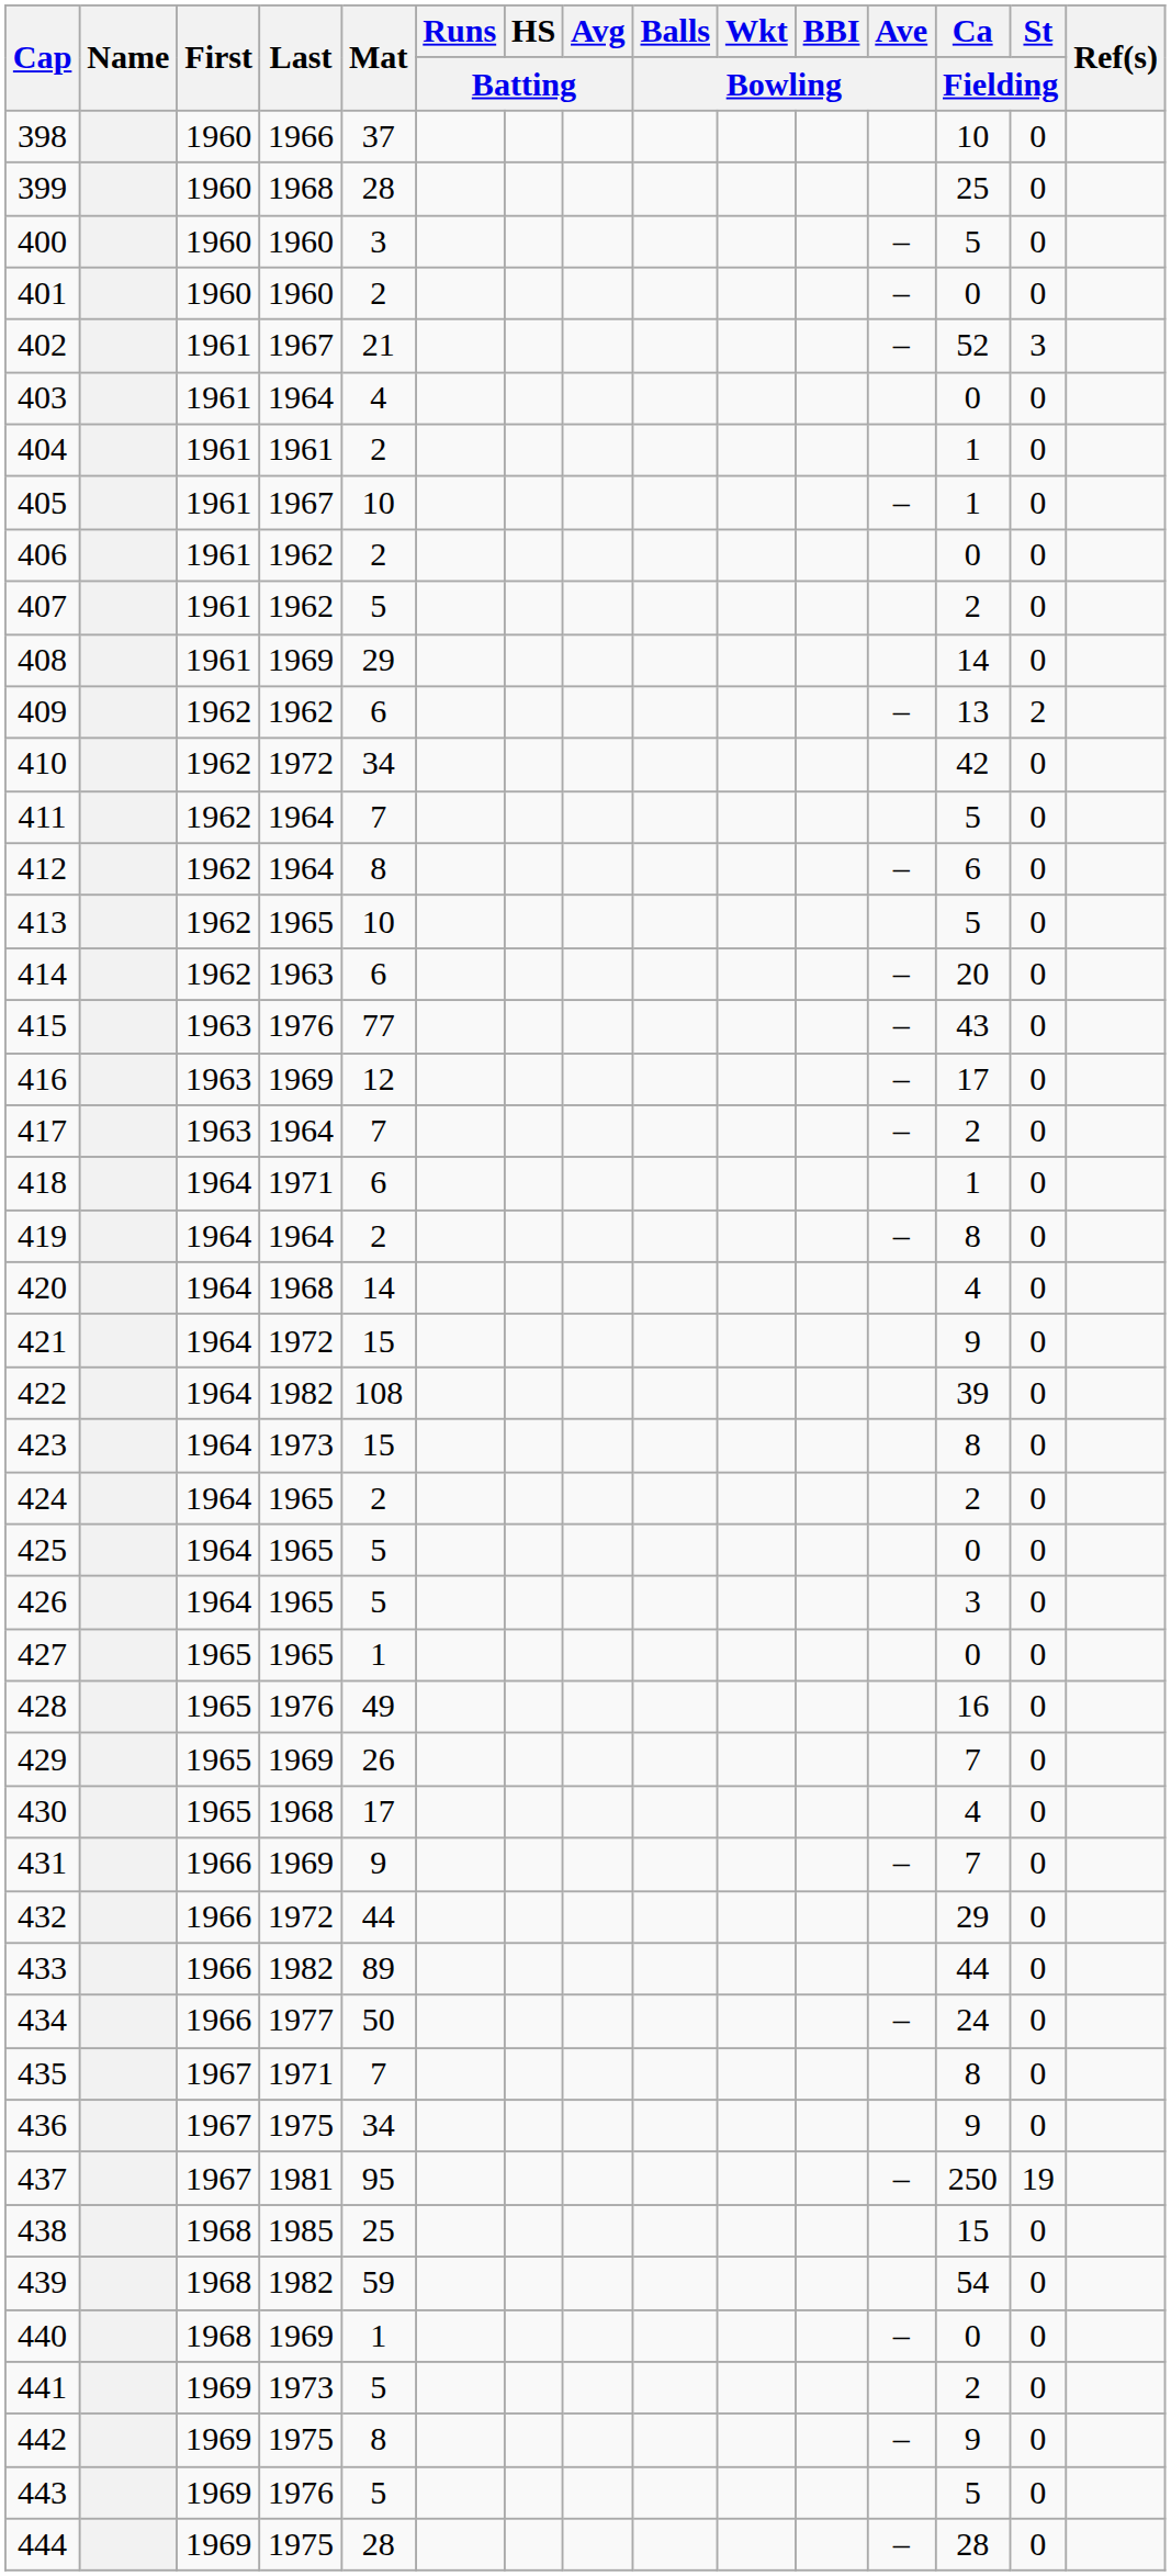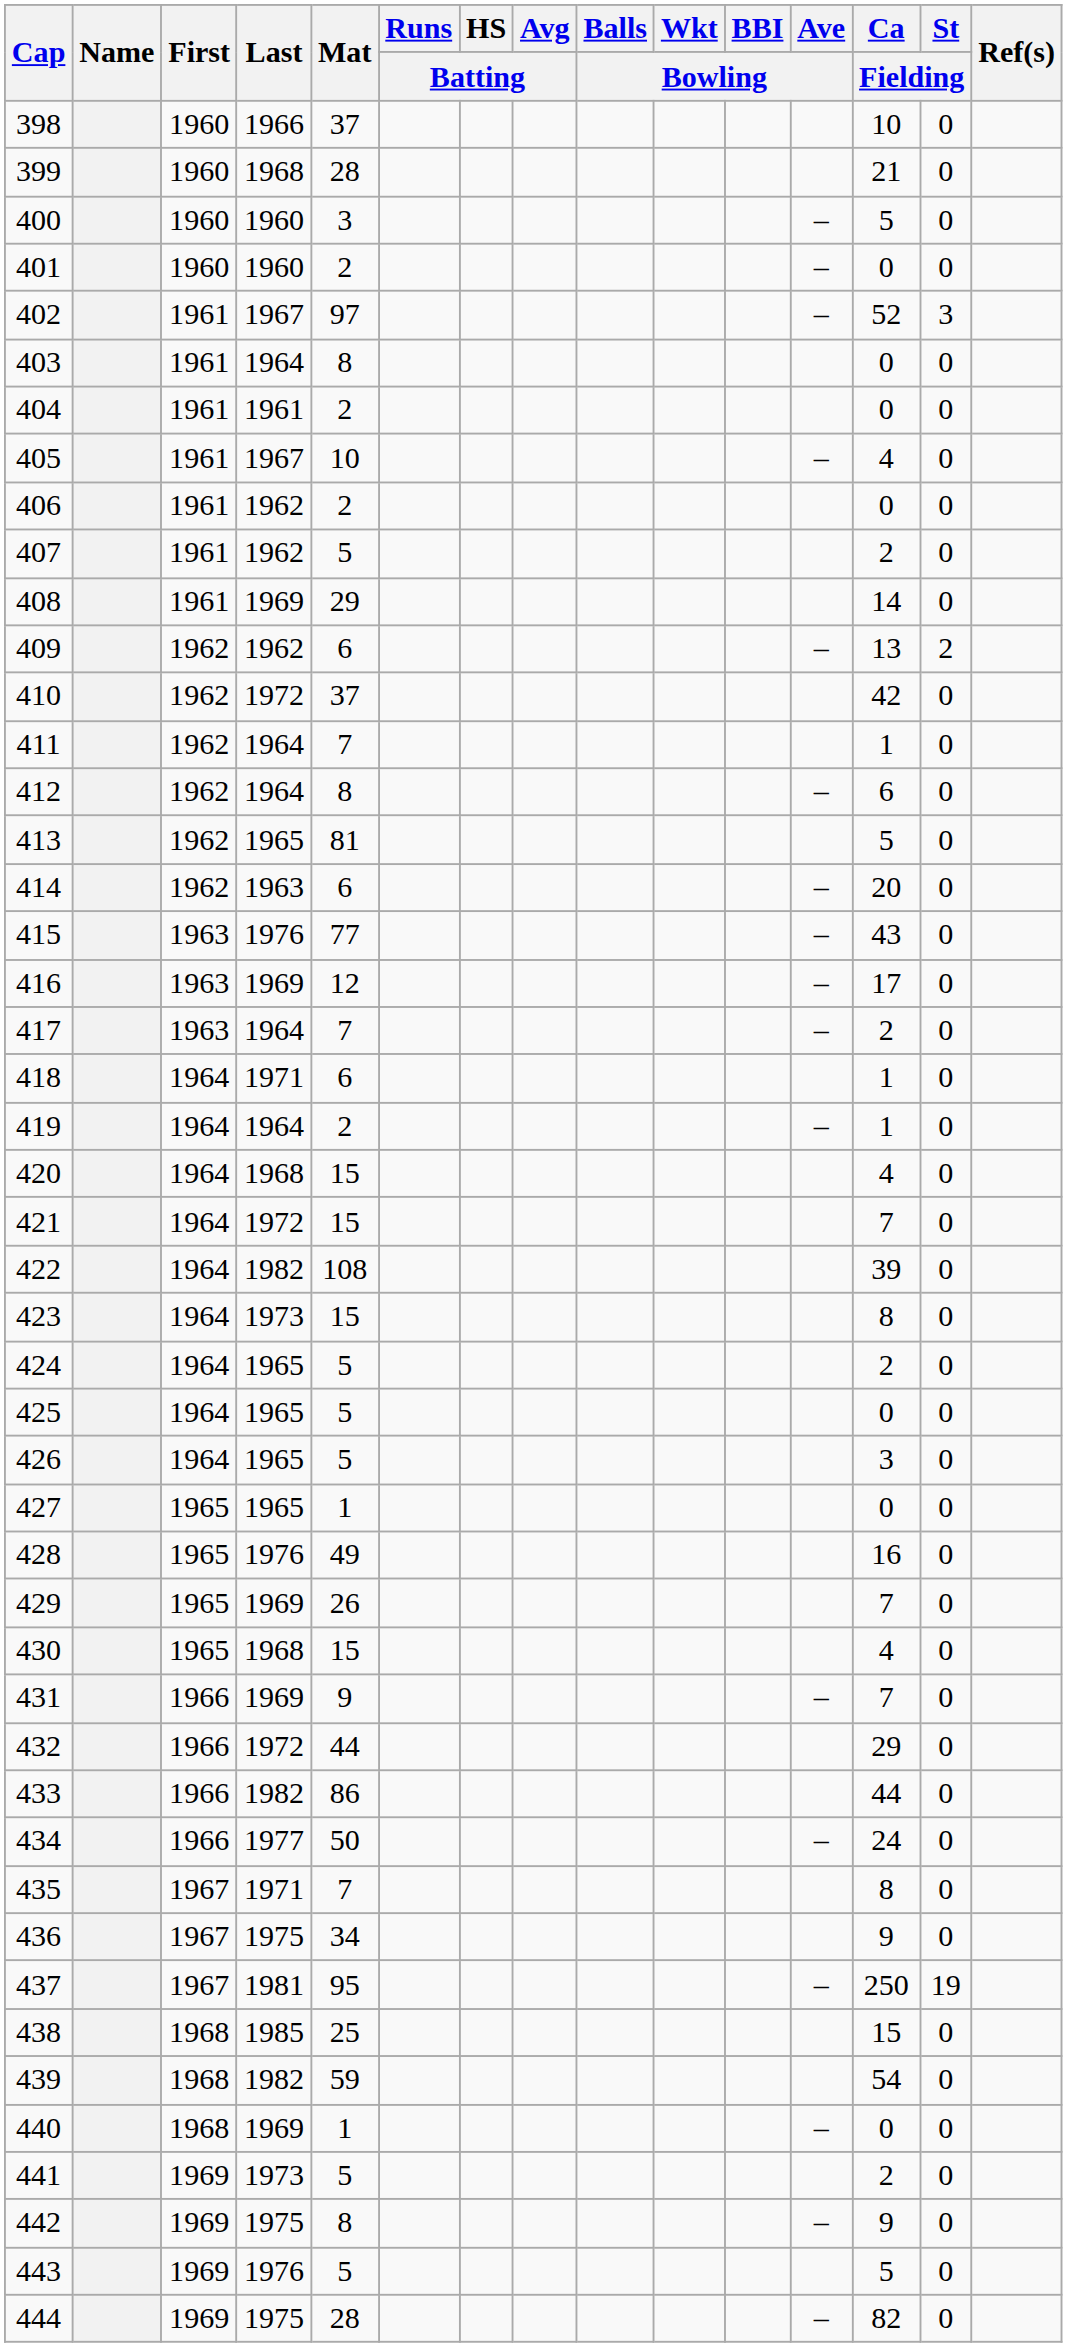 <table class="wikitable sortable plainrowheaders">
 <tr align="center">
 <th scope="col" rowspan="2"><a href='#'>Cap</a></th>
 <th scope="col" rowspan="2">Name</th>
 <th scope="col" rowspan="2">First</th>
 <th scope="col" rowspan="2">Last</th>
 <th scope="col" rowspan="2">Mat</th>
 <th scope="col"><a href='#'>Runs</a></th>
 <th scope="col">HS</th>
 <th scope="col"><a href='#'>Avg</a></th>
 <th scope="col"><a href='#'>Balls</a></th>
 <th scope="col"><a href='#'>Wkt</a></th>
 <th scope="col"><a href='#'>BBI</a></th>
 <th scope="col"><a href='#'>Ave</a></th>
 <th scope="col"><a href='#'>Ca</a></th>
 <th scope="col"><a href='#'>St</a></th>
 <th scope="col" rowspan=2 class="unsortable">Ref(s)</th>
 </tr>
 <tr class="unsortable">
 <th scope="col" colspan=3><a href='#'>Batting</a></th>
 <th scope="col" colspan=4><a href='#'>Bowling</a></th>
 <th scope="col" colspan=2><a href='#'>Fielding</a></th>
 </tr>
 <tr align="center">
 <td>398</td>
 <th scope="row"></th>
 <td>1960</td>
 <td>1966</td>
 <td>37</td>
 <td></td>
 <td></td>
 <td></td>
 <td></td>
 <td></td>
 <td></td>
 <td></td>
 <td>10</td>
 <td>0</td>
 <td></td>
 </tr>
 <tr align="center">
 <td>399</td>
 <th scope="row"></th>
 <td>1960</td>
 <td>1968</td>
 <td>28</td>
 <td></td>
 <td></td>
 <td></td>
 <td></td>
 <td></td>
 <td></td>
 <td></td>
-<td>25</td>
+<td>21</td>
 <td>0</td>
 <td></td>
 </tr>
 <tr align="center">
 <td>400</td>
 <th scope="row"></th>
 <td>1960</td>
 <td>1960</td>
 <td>3</td>
 <td></td>
 <td></td>
 <td></td>
 <td></td>
 <td></td>
 <td></td>
 <td>–</td>
 <td>5</td>
 <td>0</td>
 <td></td>
 </tr>
 <tr align="center">
 <td>401</td>
 <th scope="row"></th>
 <td>1960</td>
 <td>1960</td>
 <td>2</td>
 <td></td>
 <td></td>
 <td></td>
 <td></td>
 <td></td>
 <td></td>
 <td>–</td>
 <td>0</td>
 <td>0</td>
 <td></td>
 </tr>
 <tr align="center">
 <td>402</td>
 <th scope="row"> </th>
 <td>1961</td>
 <td>1967</td>
-<td>21</td>
+<td>97</td>
 <td></td>
 <td></td>
 <td></td>
 <td></td>
 <td></td>
 <td></td>
 <td>–</td>
 <td>52</td>
 <td>3</td>
 <td></td>
 </tr>
 <tr align="center">
 <td>403</td>
 <th scope="row"></th>
 <td>1961</td>
 <td>1964</td>
-<td>4</td>
+<td>8</td>
 <td></td>
 <td></td>
 <td></td>
 <td></td>
 <td></td>
 <td></td>
 <td></td>
 <td>0</td>
 <td>0</td>
 <td></td>
 </tr>
 <tr align="center">
 <td>404</td>
 <th scope="row"></th>
 <td>1961</td>
 <td>1961</td>
 <td>2</td>
 <td></td>
 <td></td>
 <td></td>
 <td></td>
 <td></td>
 <td></td>
 <td></td>
-<td>1</td>
+<td>0</td>
 <td>0</td>
 <td></td>
 </tr>
 <tr align="center">
 <td>405</td>
 <th scope="row"></th>
 <td>1961</td>
 <td>1967</td>
 <td>10</td>
 <td></td>
 <td></td>
 <td></td>
 <td></td>
 <td></td>
 <td></td>
 <td>–</td>
-<td>1</td>
+<td>4</td>
 <td>0</td>
 <td></td>
 </tr>
 <tr align="center">
 <td>406</td>
 <th scope="row"></th>
 <td>1961</td>
 <td>1962</td>
 <td>2</td>
 <td></td>
 <td></td>
 <td></td>
 <td></td>
 <td></td>
 <td></td>
 <td></td>
 <td>0</td>
 <td>0</td>
 <td></td>
 </tr>
 <tr align="center">
 <td>407</td>
 <th scope="row"></th>
 <td>1961</td>
 <td>1962</td>
 <td>5</td>
 <td></td>
 <td></td>
 <td></td>
 <td></td>
 <td></td>
 <td></td>
 <td></td>
 <td>2</td>
 <td>0</td>
 <td></td>
 </tr>
 <tr align="center">
 <td>408</td>
 <th scope="row"></th>
 <td>1961</td>
 <td>1969</td>
 <td>29</td>
 <td></td>
 <td></td>
 <td></td>
 <td></td>
 <td></td>
 <td></td>
 <td></td>
 <td>14</td>
 <td>0</td>
 <td></td>
 </tr>
 <tr align="center">
 <td>409</td>
 <th scope="row"> </th>
 <td>1962</td>
 <td>1962</td>
 <td>6</td>
 <td></td>
 <td></td>
 <td></td>
 <td></td>
 <td></td>
 <td></td>
 <td>–</td>
 <td>13</td>
 <td>2</td>
 <td></td>
 </tr>
 <tr align="center">
 <td>410</td>
 <th scope="row"></th>
 <td>1962</td>
 <td>1972</td>
-<td>34</td>
+<td>37</td>
 <td></td>
 <td></td>
 <td></td>
 <td></td>
 <td></td>
 <td></td>
 <td></td>
 <td>42</td>
 <td>0</td>
 <td></td>
 </tr>
 <tr align="center">
 <td>411</td>
 <th scope="row"></th>
 <td>1962</td>
 <td>1964</td>
 <td>7</td>
 <td></td>
 <td></td>
 <td></td>
 <td></td>
 <td></td>
 <td></td>
 <td></td>
-<td>5</td>
+<td>1</td>
 <td>0</td>
 <td></td>
 </tr>
 <tr align="center">
 <td>412</td>
 <th scope="row"></th>
 <td>1962</td>
 <td>1964</td>
 <td>8</td>
 <td></td>
 <td></td>
 <td></td>
 <td></td>
 <td></td>
 <td></td>
 <td>–</td>
 <td>6</td>
 <td>0</td>
 <td></td>
 </tr>
 <tr align="center">
 <td>413</td>
 <th scope="row"></th>
 <td>1962</td>
 <td>1965</td>
-<td>10</td>
+<td>81</td>
 <td></td>
 <td></td>
 <td></td>
 <td></td>
 <td></td>
 <td></td>
 <td></td>
 <td>5</td>
 <td>0</td>
 <td></td>
 </tr>
 <tr align="center">
 <td>414</td>
 <th scope="row"> </th>
 <td>1962</td>
 <td>1963</td>
 <td>6</td>
 <td></td>
 <td></td>
 <td></td>
 <td></td>
 <td></td>
 <td></td>
 <td>–</td>
 <td>20</td>
 <td>0</td>
 <td></td>
 </tr>
 <tr align="center">
 <td>415</td>
 <th scope="row"> </th>
 <td>1963</td>
 <td>1976</td>
 <td>77</td>
 <td></td>
 <td></td>
 <td></td>
 <td></td>
 <td></td>
 <td></td>
 <td>–</td>
 <td>43</td>
 <td>0</td>
 <td></td>
 </tr>
 <tr align="center">
 <td>416</td>
 <th scope="row"></th>
 <td>1963</td>
 <td>1969</td>
 <td>12</td>
 <td></td>
 <td></td>
 <td></td>
 <td></td>
 <td></td>
 <td></td>
 <td>–</td>
 <td>17</td>
 <td>0</td>
 <td></td>
 </tr>
 <tr align="center">
 <td>417</td>
 <th scope="row"></th>
 <td>1963</td>
 <td>1964</td>
 <td>7</td>
 <td></td>
 <td></td>
 <td></td>
 <td></td>
 <td></td>
 <td></td>
 <td>–</td>
 <td>2</td>
 <td>0</td>
 <td></td>
 </tr>
 <tr align="center">
 <td>418</td>
 <th scope="row"></th>
 <td>1964</td>
 <td>1971</td>
 <td>6</td>
 <td></td>
 <td></td>
 <td></td>
 <td></td>
 <td></td>
 <td></td>
 <td></td>
 <td>1</td>
 <td>0</td>
 <td></td>
 </tr>
 <tr align="center">
 <td>419</td>
 <th scope="row"> </th>
 <td>1964</td>
 <td>1964</td>
 <td>2</td>
 <td></td>
 <td></td>
 <td></td>
 <td></td>
 <td></td>
 <td></td>
 <td>–</td>
-<td>8</td>
+<td>1</td>
 <td>0</td>
 <td></td>
 </tr>
 <tr align="center">
 <td>420</td>
 <th scope="row"></th>
 <td>1964</td>
 <td>1968</td>
-<td>14</td>
+<td>15</td>
 <td></td>
 <td></td>
 <td></td>
 <td></td>
 <td></td>
 <td></td>
 <td></td>
 <td>4</td>
 <td>0</td>
 <td></td>
 </tr>
 <tr align="center">
 <td>421</td>
 <th scope="row"></th>
 <td>1964</td>
 <td>1972</td>
 <td>15</td>
 <td></td>
 <td></td>
 <td></td>
 <td></td>
 <td></td>
 <td></td>
 <td></td>
-<td>9</td>
+<td>7</td>
 <td>0</td>
 <td></td>
 </tr>
 <tr align="center">
 <td>422</td>
 <th scope="row"> </th>
 <td>1964</td>
 <td>1982</td>
 <td>108</td>
 <td></td>
 <td></td>
 <td></td>
 <td></td>
 <td></td>
 <td></td>
 <td></td>
 <td>39</td>
 <td>0</td>
 <td></td>
 </tr>
 <tr align="center">
 <td>423</td>
 <th scope="row"></th>
 <td>1964</td>
 <td>1973</td>
 <td>15</td>
 <td></td>
 <td></td>
 <td></td>
 <td></td>
 <td></td>
 <td></td>
 <td></td>
 <td>8</td>
 <td>0</td>
 <td></td>
 </tr>
 <tr align="center">
 <td>424</td>
 <th scope="row"></th>
 <td>1964</td>
 <td>1965</td>
-<td>2</td>
+<td>5</td>
 <td></td>
 <td></td>
 <td></td>
 <td></td>
 <td></td>
 <td></td>
 <td></td>
 <td>2</td>
 <td>0</td>
 <td></td>
 </tr>
 <tr align="center">
 <td>425</td>
 <th scope="row"></th>
 <td>1964</td>
 <td>1965</td>
 <td>5</td>
 <td></td>
 <td></td>
 <td></td>
 <td></td>
 <td></td>
 <td></td>
 <td></td>
 <td>0</td>
 <td>0</td>
 <td></td>
 </tr>
 <tr align="center">
 <td>426</td>
 <th scope="row"></th>
 <td>1964</td>
 <td>1965</td>
 <td>5</td>
 <td></td>
 <td></td>
 <td></td>
 <td></td>
 <td></td>
 <td></td>
 <td></td>
 <td>3</td>
 <td>0</td>
 <td></td>
 </tr>
 <tr align="center">
 <td>427</td>
 <th scope="row"></th>
 <td>1965</td>
 <td>1965</td>
 <td>1</td>
 <td></td>
 <td></td>
 <td></td>
 <td></td>
 <td></td>
 <td></td>
 <td></td>
 <td>0</td>
 <td>0</td>
 <td></td>
 </tr>
 <tr align="center">
 <td>428</td>
 <th scope="row"></th>
 <td>1965</td>
 <td>1976</td>
 <td>49</td>
 <td></td>
 <td></td>
 <td></td>
 <td></td>
 <td></td>
 <td></td>
 <td></td>
 <td>16</td>
 <td>0</td>
 <td></td>
 </tr>
 <tr align="center">
 <td>429</td>
 <th scope="row"></th>
 <td>1965</td>
 <td>1969</td>
 <td>26</td>
 <td></td>
 <td></td>
 <td></td>
 <td></td>
 <td></td>
 <td></td>
 <td></td>
 <td>7</td>
 <td>0</td>
 <td></td>
 </tr>
 <tr align="center">
 <td>430</td>
 <th scope="row"></th>
 <td>1965</td>
 <td>1968</td>
-<td>17</td>
+<td>15</td>
 <td></td>
 <td></td>
 <td></td>
 <td></td>
 <td></td>
 <td></td>
 <td></td>
 <td>4</td>
 <td>0</td>
 <td></td>
 </tr>
 <tr align="center">
 <td>431</td>
 <th scope="row"></th>
 <td>1966</td>
 <td>1969</td>
 <td>9</td>
 <td></td>
 <td></td>
 <td></td>
 <td></td>
 <td></td>
 <td></td>
 <td>–</td>
 <td>7</td>
 <td>0</td>
 <td></td>
 </tr>
 <tr align="center">
 <td>432</td>
 <th scope="row"></th>
 <td>1966</td>
 <td>1972</td>
 <td>44</td>
 <td></td>
 <td></td>
 <td></td>
 <td></td>
 <td></td>
 <td></td>
 <td></td>
 <td>29</td>
 <td>0</td>
 <td></td>
 </tr>
 <tr align="center">
 <td>433</td>
 <th scope="row"></th>
 <td>1966</td>
 <td>1982</td>
-<td>89</td>
+<td>86</td>
 <td></td>
 <td></td>
 <td></td>
 <td></td>
 <td></td>
 <td></td>
 <td></td>
 <td>44</td>
 <td>0</td>
 <td></td>
 </tr>
 <tr align="center">
 <td>434</td>
 <th scope="row"></th>
 <td>1966</td>
 <td>1977</td>
 <td>50</td>
 <td></td>
 <td></td>
 <td></td>
 <td></td>
 <td></td>
 <td></td>
 <td>–</td>
 <td>24</td>
 <td>0</td>
 <td></td>
 </tr>
 <tr align="center">
 <td>435</td>
 <th scope="row"></th>
 <td>1967</td>
 <td>1971</td>
 <td>7</td>
 <td></td>
 <td></td>
 <td></td>
 <td></td>
 <td></td>
 <td></td>
 <td></td>
 <td>8</td>
 <td>0</td>
 <td></td>
 </tr>
 <tr align="center">
 <td>436</td>
 <th scope="row"></th>
 <td>1967</td>
 <td>1975</td>
 <td>34</td>
 <td></td>
 <td></td>
 <td></td>
 <td></td>
 <td></td>
 <td></td>
 <td></td>
 <td>9</td>
 <td>0</td>
 <td></td>
 </tr>
 <tr align="center">
 <td>437</td>
 <th scope="row"> </th>
 <td>1967</td>
 <td>1981</td>
 <td>95</td>
 <td></td>
 <td></td>
 <td></td>
 <td></td>
 <td></td>
 <td></td>
 <td>–</td>
 <td>250</td>
 <td>19</td>
 <td></td>
 </tr>
 <tr align="center">
 <td>438</td>
 <th scope="row"></th>
 <td>1968</td>
 <td>1985</td>
 <td>25</td>
 <td></td>
 <td></td>
 <td></td>
 <td></td>
 <td></td>
 <td></td>
 <td></td>
 <td>15</td>
 <td>0</td>
 <td></td>
 </tr>
 <tr align="center">
 <td>439</td>
 <th scope="row"> </th>
 <td>1968</td>
 <td>1982</td>
 <td>59</td>
 <td></td>
 <td></td>
 <td></td>
 <td></td>
 <td></td>
 <td></td>
 <td></td>
 <td>54</td>
 <td>0</td>
 <td></td>
 </tr>
 <tr align="center">
 <td>440</td>
 <th scope="row"></th>
 <td>1968</td>
 <td>1969</td>
 <td>1</td>
 <td></td>
 <td></td>
 <td></td>
 <td></td>
 <td></td>
 <td></td>
 <td>–</td>
 <td>0</td>
 <td>0</td>
 <td></td>
 </tr>
 <tr align="center">
 <td>441</td>
 <th scope="row"></th>
 <td>1969</td>
 <td>1973</td>
 <td>5</td>
 <td></td>
 <td></td>
 <td></td>
 <td></td>
 <td></td>
 <td></td>
 <td></td>
 <td>2</td>
 <td>0</td>
 <td></td>
 </tr>
 <tr align="center">
 <td>442</td>
 <th scope="row"></th>
 <td>1969</td>
 <td>1975</td>
 <td>8</td>
 <td></td>
 <td></td>
 <td></td>
 <td></td>
 <td></td>
 <td></td>
 <td>–</td>
 <td>9</td>
 <td>0</td>
 <td></td>
 </tr>
 <tr align="center">
 <td>443</td>
 <th scope="row"></th>
 <td>1969</td>
 <td>1976</td>
 <td>5</td>
 <td></td>
 <td></td>
 <td></td>
 <td></td>
 <td></td>
 <td></td>
 <td></td>
 <td>5</td>
 <td>0</td>
 <td></td>
 </tr>
 <tr align="center">
 <td>444</td>
 <th scope="row"> </th>
 <td>1969</td>
 <td>1975</td>
 <td>28</td>
 <td></td>
 <td></td>
 <td></td>
 <td></td>
 <td></td>
 <td></td>
 <td>–</td>
-<td>28</td>
+<td>82</td>
 <td>0</td>
 <td></td>
 </tr>
 </table>
